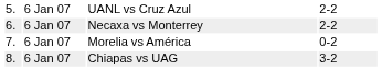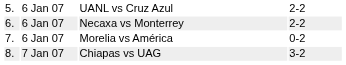 <table>
 <tr>
 <td width="20">5.</td>
 <td width="80">6 Jan 07</td>
 <td width="300">UANL vs Cruz Azul</td>
 <td width="75">2-2</td>
 </tr>
 <tr bgcolor=#eeeeee>
 <td>6.</td>
 <td>6 Jan 07</td>
 <td>Necaxa vs Monterrey</td>
 <td>2-2</td>
 </tr>
 <tr>
 <td width="20">7.</td>
 <td>6 Jan 07</td>
 <td width="300">Morelia vs América</td>
 <td width="75">0-2</td>
 </tr>
 <tr bgcolor=#eeeeee>
 <td>8.</td>
-<td>6 Jan 07</td>
+<td>7 Jan 07</td>
 <td>Chiapas vs UAG</td>
 <td>3-2</td>
 </tr>
 </table>
